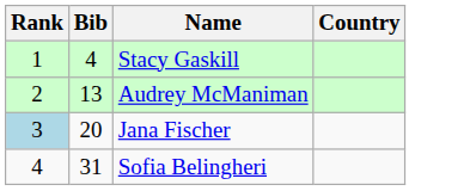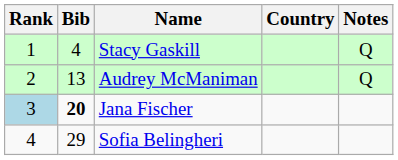 <table class="wikitable" style="text-align:center;">
 <tr>
 <th>Rank</th>
 <th>Bib</th>
 <th>Name</th>
 <th>Country</th>
+<th>Notes</th>
 </tr>
 <tr bgcolor=ccffcc>
 <td>1</td>
 <td>4</td>
 <td align=left><a href='#'>Stacy Gaskill</a></td>
 <td align=left></td>
+<td>Q</td>
 </tr>
 <tr bgcolor=ccffcc>
 <td>2</td>
 <td>13</td>
 <td align=left><a href='#'>Audrey McManiman</a></td>
 <td align=left></td>
+<td>Q</td>
 </tr>
 <tr>
 <td style="background: lightblue;">3</td>
-<td>20</td>
+<td><strong>20</strong></td>
 <td align=left><a href='#'>Jana Fischer</a></td>
 <td align=left></td>
+<td></td>
 </tr>
 <tr>
 <td>4</td>
-<td>31</td>
+<td>29</td>
 <td align=left><a href='#'>Sofia Belingheri</a></td>
 <td align=left></td>
+<td></td>
 </tr>
 </table>
